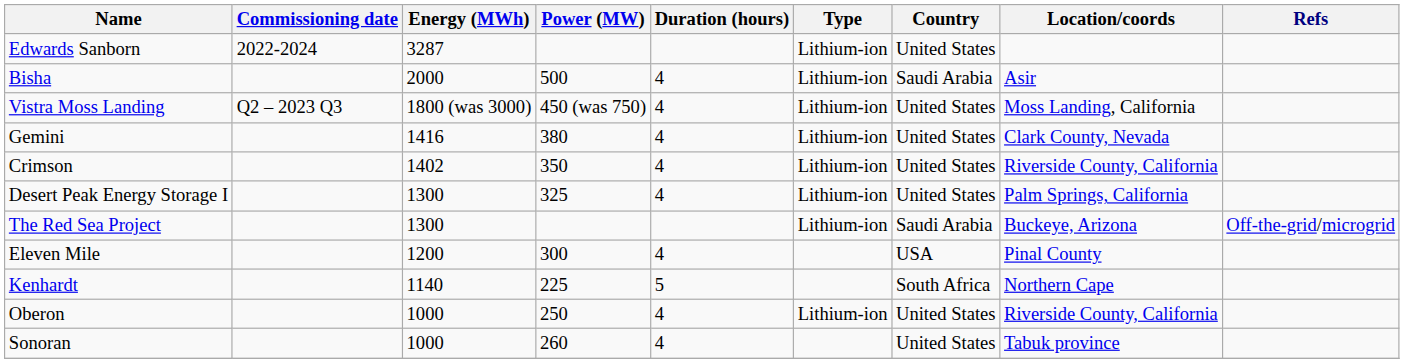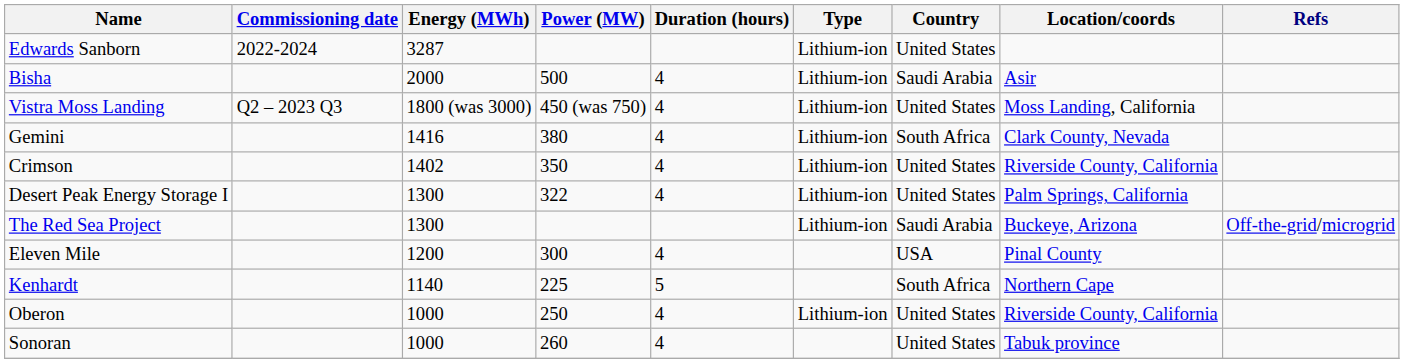 <table class="wikitable sortable">
 <tr>
 <th>Name</th>
 <th><a href='#'>Commissioning date</a></th>
 <th>Energy (<a href='#'>MWh</a>)</th>
 <th><a href='#'>Power</a> (<a href='#'>MW</a>)</th>
 <th>Duration (hours) </th>
 <th>Type</th>
 <th>Country</th>
 <th class="unsortable">Location/coords</th>
 <th style="background: #f2f2f2; color: #000080" class="unsortable">Refs</th>
 </tr>
 <tr>
 <td><a href='#'>Edwards</a> Sanborn </td>
 <td>2022-2024</td>
 <td>3287</td>
 <td></td>
 <td></td>
 <td>Lithium-ion</td>
 <td>United States</td>
 <td></td>
 <td></td>
 </tr>
 <tr>
 <td><a href='#'>Bisha</a></td>
 <td></td>
 <td>2000</td>
 <td>500</td>
 <td>4</td>
 <td>Lithium-ion</td>
 <td>Saudi Arabia</td>
 <td><a href='#'>Asir</a></td>
 <td></td>
 </tr>
 <tr>
 <td><a href='#'>Vistra Moss Landing</a></td>
 <td> Q2 – 2023 Q3</td>
 <td>1800 (was 3000)</td>
 <td>450 (was 750)</td>
 <td>4</td>
 <td>Lithium-ion</td>
 <td>United States</td>
 <td><a href='#'>Moss Landing</a>, California</td>
 <td></td>
 </tr>
 <tr>
 <td>Gemini</td>
 <td></td>
 <td>1416</td>
 <td>380</td>
 <td>4</td>
 <td>Lithium-ion</td>
-<td>United States</td>
+<td>South Africa</td>
 <td><a href='#'>Clark County, Nevada</a></td>
 <td></td>
 </tr>
 <tr>
 <td>Crimson</td>
 <td></td>
 <td>1402</td>
 <td>350</td>
 <td>4</td>
 <td>Lithium-ion</td>
 <td>United States</td>
 <td><a href='#'>Riverside County, California</a></td>
 <td></td>
 </tr>
 <tr>
 <td>Desert Peak Energy Storage I</td>
 <td></td>
 <td>1300</td>
-<td>325</td>
+<td>322</td>
 <td>4</td>
 <td>Lithium-ion</td>
 <td>United States</td>
 <td><a href='#'>Palm Springs, California</a></td>
 <td></td>
 </tr>
 <tr>
 <td><a href='#'>The Red Sea Project</a></td>
 <td></td>
 <td>1300</td>
 <td></td>
 <td></td>
 <td>Lithium-ion</td>
 <td>Saudi Arabia</td>
 <td><a href='#'>Buckeye, Arizona</a></td>
 <td><a href='#'>Off-the-grid</a>/<a href='#'>microgrid</a></td>
 </tr>
 <tr>
 <td>Eleven Mile</td>
 <td></td>
 <td>1200</td>
 <td>300</td>
 <td>4</td>
 <td></td>
 <td>USA</td>
 <td><a href='#'>Pinal County</a></td>
 <td></td>
 </tr>
 <tr>
 <td><a href='#'>Kenhardt</a></td>
 <td></td>
 <td>1140</td>
 <td>225</td>
 <td>5</td>
 <td></td>
 <td>South Africa</td>
 <td><a href='#'>Northern Cape</a></td>
 <td></td>
 </tr>
 <tr>
 <td>Oberon</td>
 <td></td>
 <td>1000</td>
 <td>250</td>
 <td>4</td>
 <td>Lithium-ion </td>
 <td>United States</td>
 <td><a href='#'>Riverside County, California</a></td>
 <td></td>
 </tr>
 <tr>
 <td>Sonoran</td>
 <td></td>
 <td>1000</td>
 <td>260</td>
 <td>4</td>
 <td></td>
 <td>United States</td>
 <td><a href='#'>Tabuk province</a></td>
 <td></td>
 </tr>
 <tr>
 </tr>
 </table>
